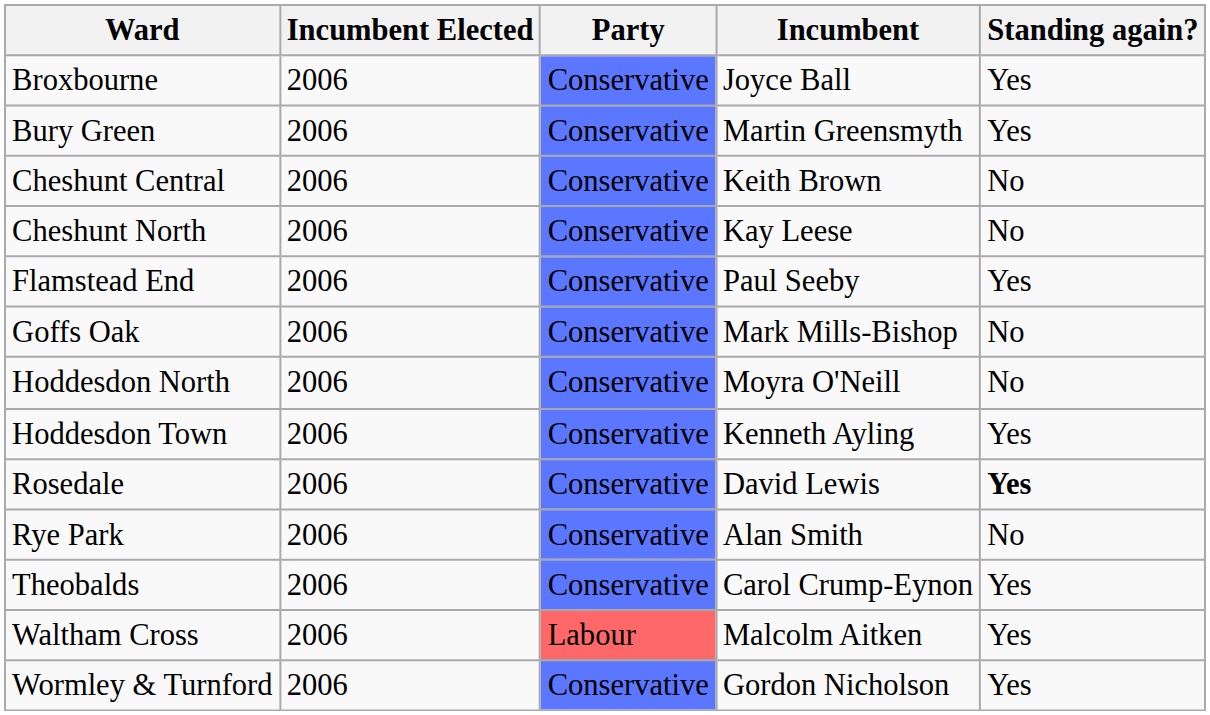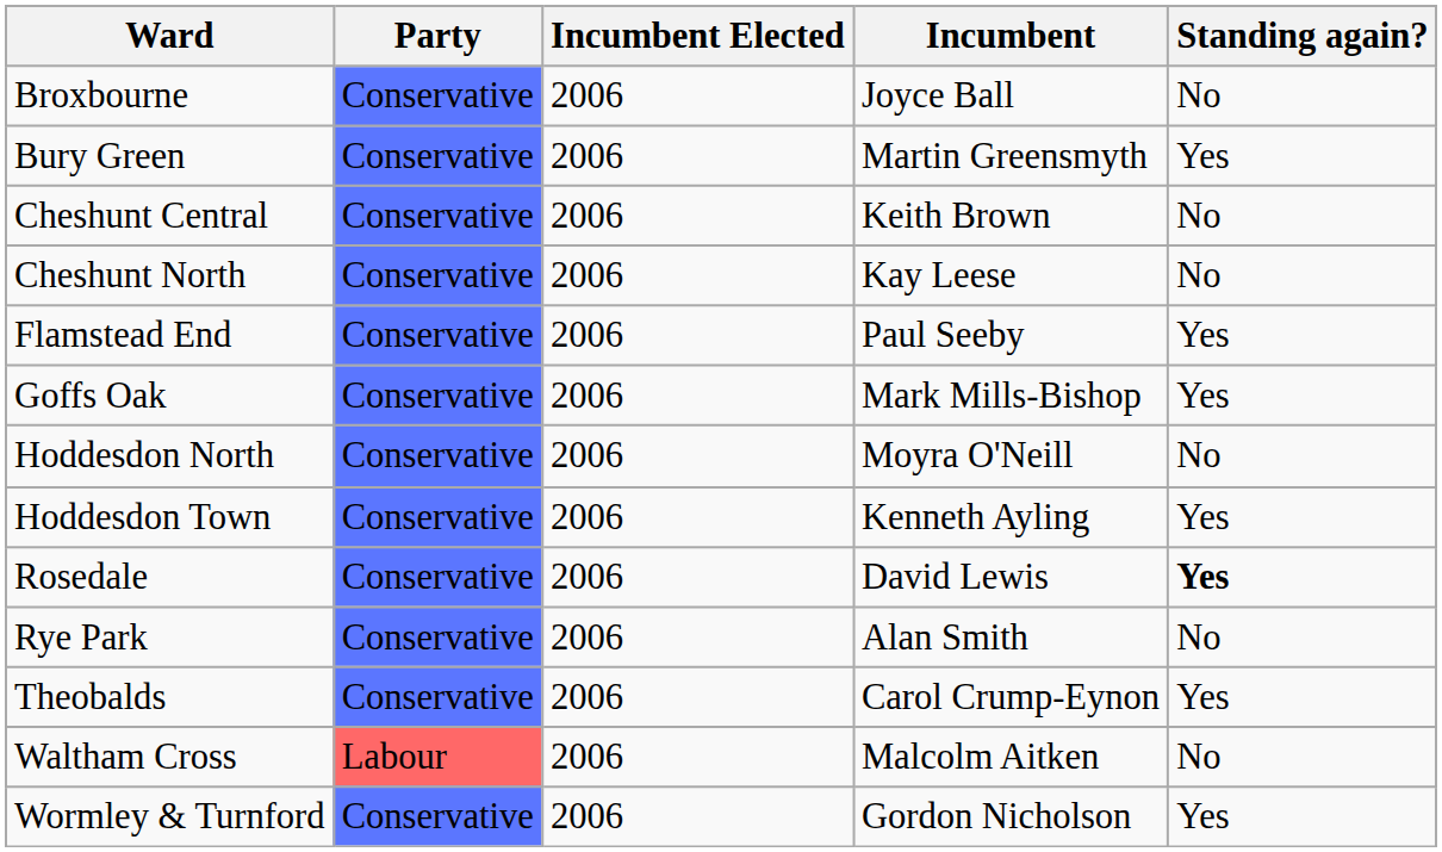 <table class="wikitable" style="font-size: 95%;">
 <tr>
 <th>Ward</th>
+<th>Party</th>
 <th>Incumbent Elected</th>
-<th>Party</th>
 <th>Incumbent</th>
 <th>Standing again?</th>
 </tr>
 <tr>
 <td>Broxbourne</td>
+<td bgcolor="5B76FF">Conservative</td>
 <td>2006</td>
-<td bgcolor="5B76FF">Conservative</td>
 <td>Joyce Ball</td>
-<td>Yes</td>
+<td>No</td>
 </tr>
 <tr>
 <td>Bury Green</td>
+<td bgcolor="5B76FF">Conservative</td>
 <td>2006</td>
-<td bgcolor="5B76FF">Conservative</td>
 <td>Martin Greensmyth</td>
 <td>Yes</td>
 </tr>
 <tr>
 <td>Cheshunt Central</td>
+<td bgcolor="5B76FF">Conservative</td>
 <td>2006</td>
-<td bgcolor="5B76FF">Conservative</td>
 <td>Keith Brown</td>
 <td>No</td>
 </tr>
 <tr>
 <td>Cheshunt North</td>
+<td bgcolor="5B76FF">Conservative</td>
 <td>2006</td>
-<td bgcolor="5B76FF">Conservative</td>
 <td>Kay Leese</td>
 <td>No</td>
 </tr>
 <tr>
 <td>Flamstead End</td>
+<td bgcolor="5B76FF">Conservative</td>
 <td>2006</td>
-<td bgcolor="5B76FF">Conservative</td>
 <td>Paul Seeby</td>
 <td>Yes</td>
 </tr>
 <tr>
 <td>Goffs Oak</td>
+<td bgcolor="5B76FF">Conservative</td>
 <td>2006</td>
-<td bgcolor="5B76FF">Conservative</td>
 <td>Mark Mills-Bishop</td>
-<td>No</td>
+<td>Yes</td>
 </tr>
 <tr>
 <td>Hoddesdon North</td>
+<td bgcolor="5B76FF">Conservative</td>
 <td>2006</td>
-<td bgcolor="5B76FF">Conservative</td>
 <td>Moyra O'Neill</td>
 <td>No</td>
 </tr>
 <tr>
 <td>Hoddesdon Town</td>
+<td bgcolor="5B76FF">Conservative</td>
 <td>2006</td>
-<td bgcolor="5B76FF">Conservative</td>
 <td>Kenneth Ayling</td>
 <td>Yes</td>
 </tr>
 <tr>
 <td>Rosedale</td>
+<td bgcolor="5B76FF">Conservative</td>
 <td>2006</td>
-<td bgcolor="5B76FF">Conservative</td>
 <td>David Lewis</td>
 <td><strong>Yes</strong></td>
 </tr>
 <tr>
 <td>Rye Park</td>
+<td bgcolor="5B76FF">Conservative</td>
 <td>2006</td>
-<td bgcolor="5B76FF">Conservative</td>
 <td>Alan Smith</td>
 <td>No</td>
 </tr>
 <tr>
 <td>Theobalds</td>
+<td bgcolor="5B76FF">Conservative</td>
 <td>2006</td>
-<td bgcolor="5B76FF">Conservative</td>
 <td>Carol Crump-Eynon</td>
 <td>Yes</td>
 </tr>
 <tr>
 <td>Waltham Cross</td>
+<td bgcolor="FF6868">Labour</td>
 <td>2006</td>
-<td bgcolor="FF6868">Labour</td>
 <td>Malcolm Aitken</td>
-<td>Yes</td>
+<td>No</td>
 </tr>
 <tr>
 <td>Wormley & Turnford</td>
+<td bgcolor="5B76FF">Conservative</td>
 <td>2006</td>
-<td bgcolor="5B76FF">Conservative</td>
 <td>Gordon Nicholson</td>
 <td>Yes</td>
 </tr>
 </table>
